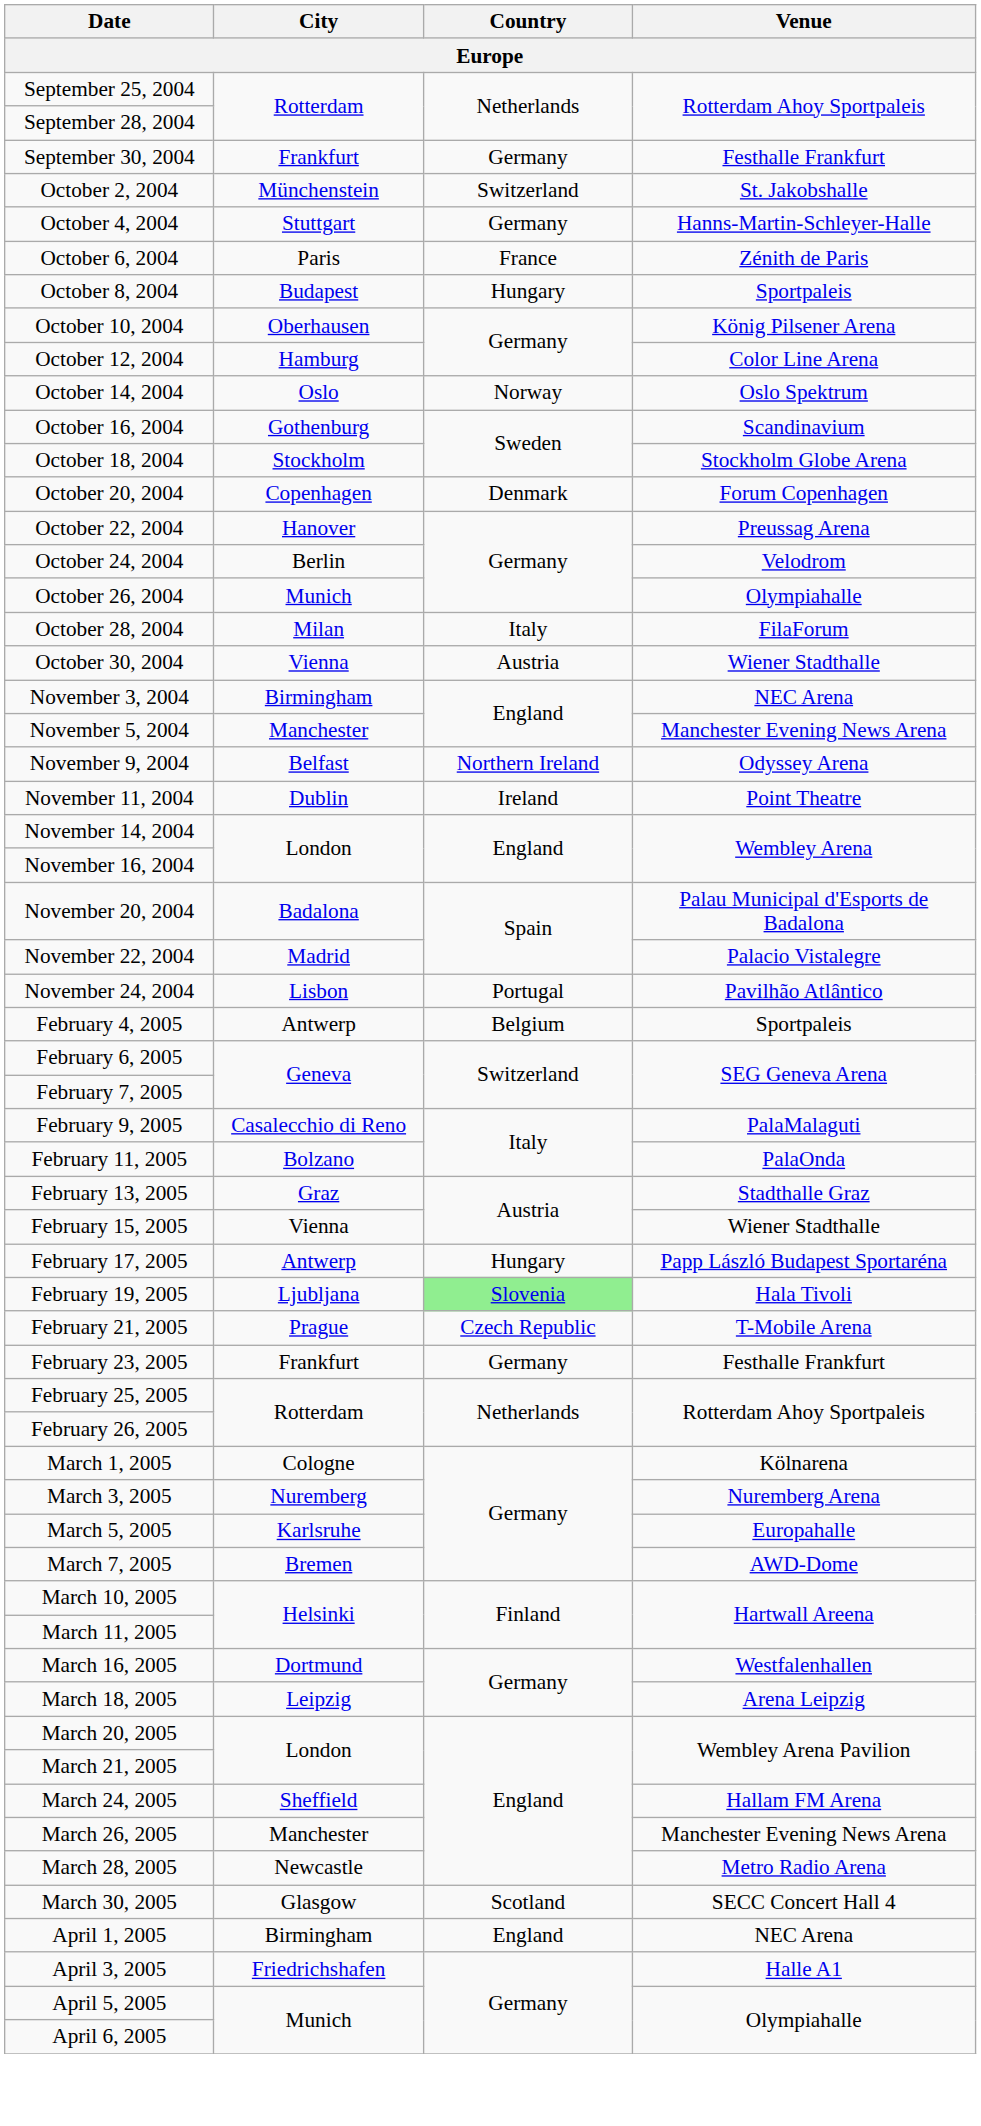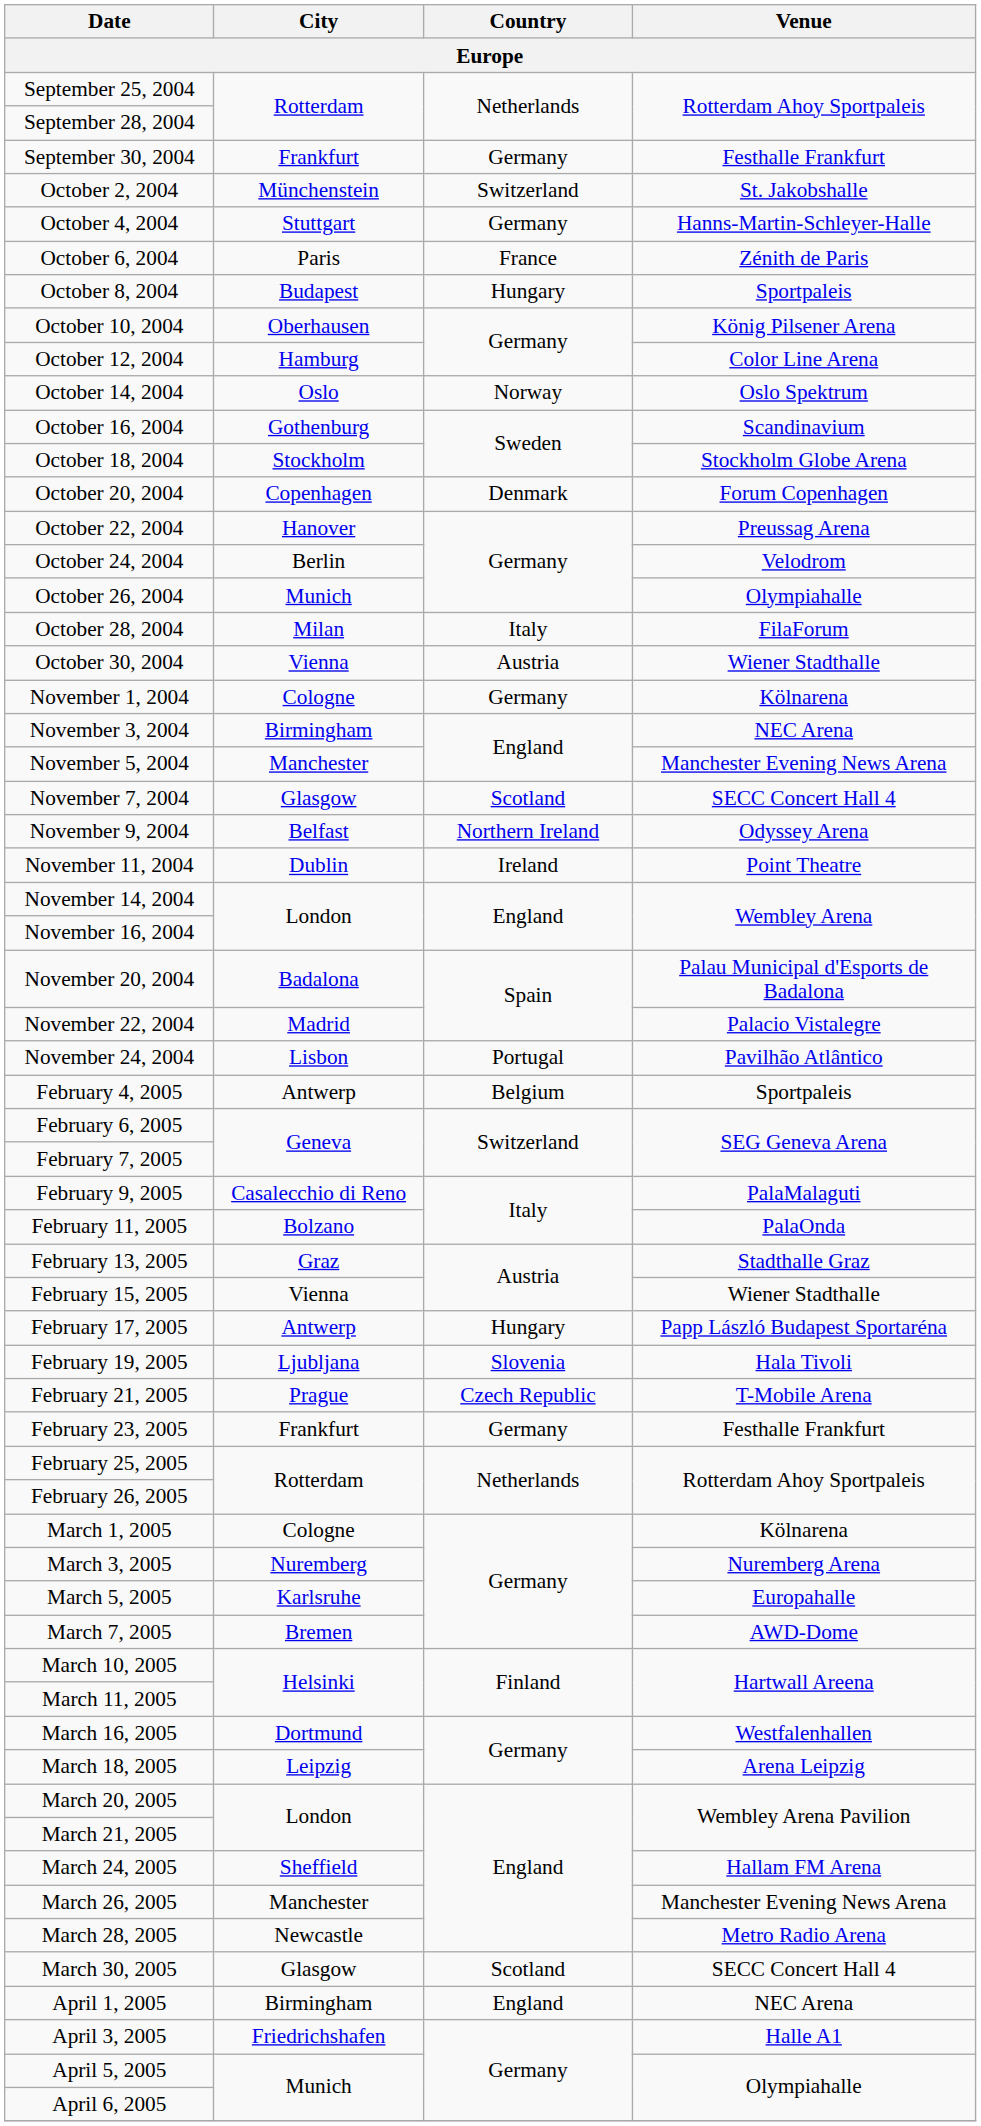 <table class="wikitable" style="text-align:center;">
 <tr>
 <th style="width:150px;">Date</th>
 <th style="width:150px;">City</th>
 <th style="width:150px;">Country</th>
 <th style="width:250px;">Venue</th>
 </tr>
 <tr>
 <th colspan="4">Europe</th>
 </tr>
 <tr>
 <td>September 25, 2004</td>
 <td rowspan="2"><a href='#'>Rotterdam</a></td>
 <td rowspan="2">Netherlands</td>
 <td rowspan="2"><a href='#'>Rotterdam Ahoy Sportpaleis</a></td>
 </tr>
 <tr>
 <td>September 28, 2004</td>
 </tr>
 <tr>
 <td>September 30, 2004</td>
 <td><a href='#'>Frankfurt</a></td>
 <td>Germany</td>
 <td><a href='#'>Festhalle Frankfurt</a></td>
 </tr>
 <tr>
 <td>October 2, 2004</td>
 <td><a href='#'>Münchenstein</a></td>
 <td>Switzerland</td>
 <td><a href='#'>St. Jakobshalle</a></td>
 </tr>
 <tr>
 <td>October 4, 2004</td>
 <td><a href='#'>Stuttgart</a></td>
 <td>Germany</td>
 <td><a href='#'>Hanns-Martin-Schleyer-Halle</a></td>
 </tr>
 <tr>
 <td>October 6, 2004</td>
 <td>Paris</td>
 <td>France</td>
 <td><a href='#'>Zénith de Paris</a></td>
 </tr>
 <tr>
 <td>October 8, 2004</td>
 <td><a href='#'>Budapest</a></td>
 <td>Hungary</td>
 <td><a href='#'>Sportpaleis</a></td>
 </tr>
 <tr>
 <td>October 10, 2004</td>
 <td><a href='#'>Oberhausen</a></td>
 <td rowspan="2">Germany</td>
 <td><a href='#'>König Pilsener Arena</a></td>
 </tr>
 <tr>
 <td>October 12, 2004</td>
 <td><a href='#'>Hamburg</a></td>
 <td><a href='#'>Color Line Arena</a></td>
 </tr>
 <tr>
 <td>October 14, 2004</td>
 <td><a href='#'>Oslo</a></td>
 <td>Norway</td>
 <td><a href='#'>Oslo Spektrum</a></td>
 </tr>
 <tr>
 <td>October 16, 2004</td>
 <td><a href='#'>Gothenburg</a></td>
 <td rowspan="2">Sweden</td>
 <td><a href='#'>Scandinavium</a></td>
 </tr>
 <tr>
 <td>October 18, 2004</td>
 <td><a href='#'>Stockholm</a></td>
 <td><a href='#'>Stockholm Globe Arena</a></td>
 </tr>
 <tr>
 <td>October 20, 2004</td>
 <td><a href='#'>Copenhagen</a></td>
 <td>Denmark</td>
 <td><a href='#'>Forum Copenhagen</a></td>
 </tr>
 <tr>
 <td>October 22, 2004</td>
 <td><a href='#'>Hanover</a></td>
 <td rowspan="3">Germany</td>
 <td><a href='#'>Preussag Arena</a></td>
 </tr>
 <tr>
 <td>October 24, 2004</td>
 <td>Berlin</td>
 <td><a href='#'>Velodrom</a></td>
 </tr>
 <tr>
 <td>October 26, 2004</td>
 <td><a href='#'>Munich</a></td>
 <td><a href='#'>Olympiahalle</a></td>
 </tr>
 <tr>
 <td>October 28, 2004</td>
 <td><a href='#'>Milan</a></td>
 <td>Italy</td>
 <td><a href='#'>FilaForum</a></td>
 </tr>
 <tr>
 <td>October 30, 2004</td>
 <td><a href='#'>Vienna</a></td>
 <td>Austria</td>
 <td><a href='#'>Wiener Stadthalle</a></td>
 </tr>
 <tr>
+<td>November 1, 2004</td>
+<td><a href='#'>Cologne</a></td>
+<td>Germany</td>
+<td><a href='#'>Kölnarena</a></td>
+</tr>
+<tr>
 <td>November 3, 2004</td>
 <td><a href='#'>Birmingham</a></td>
 <td rowspan="2">England</td>
 <td><a href='#'>NEC Arena</a></td>
 </tr>
 <tr>
 <td>November 5, 2004</td>
 <td><a href='#'>Manchester</a></td>
 <td><a href='#'>Manchester Evening News Arena</a></td>
+</tr>
+<tr>
+<td>November 7, 2004</td>
+<td><a href='#'>Glasgow</a></td>
+<td><a href='#'>Scotland</a></td>
+<td><a href='#'>SECC Concert Hall 4</a></td>
 </tr>
 <tr>
 <td>November 9, 2004</td>
 <td><a href='#'>Belfast</a></td>
 <td><a href='#'>Northern Ireland</a></td>
 <td><a href='#'>Odyssey Arena</a></td>
 </tr>
 <tr>
 <td>November 11, 2004</td>
 <td><a href='#'>Dublin</a></td>
 <td>Ireland</td>
 <td><a href='#'>Point Theatre</a></td>
 </tr>
 <tr>
 <td>November 14, 2004</td>
 <td rowspan="2">London</td>
 <td rowspan="2">England</td>
 <td rowspan="2"><a href='#'>Wembley Arena</a></td>
 </tr>
 <tr>
 <td>November 16, 2004</td>
 </tr>
 <tr>
 <td>November 20, 2004</td>
 <td><a href='#'>Badalona</a></td>
 <td rowspan="2">Spain</td>
 <td><a href='#'>Palau Municipal d'Esports de Badalona</a></td>
 </tr>
 <tr>
 <td>November 22, 2004</td>
 <td><a href='#'>Madrid</a></td>
 <td><a href='#'>Palacio Vistalegre</a></td>
 </tr>
 <tr>
 <td>November 24, 2004</td>
 <td><a href='#'>Lisbon</a></td>
 <td>Portugal</td>
 <td><a href='#'>Pavilhão Atlântico</a></td>
 </tr>
 <tr>
 <td>February 4, 2005</td>
 <td>Antwerp</td>
 <td>Belgium</td>
 <td>Sportpaleis</td>
 </tr>
 <tr>
 <td>February 6, 2005</td>
 <td rowspan="2"><a href='#'>Geneva</a></td>
 <td rowspan="2">Switzerland</td>
 <td rowspan="2"><a href='#'>SEG Geneva Arena</a></td>
 </tr>
 <tr>
 <td>February 7, 2005</td>
 </tr>
 <tr>
 <td>February 9, 2005</td>
 <td><a href='#'>Casalecchio di Reno</a></td>
 <td rowspan="2">Italy</td>
 <td><a href='#'>PalaMalaguti</a></td>
 </tr>
 <tr>
 <td>February 11, 2005</td>
 <td><a href='#'>Bolzano</a></td>
 <td><a href='#'>PalaOnda</a></td>
 </tr>
 <tr>
 <td>February 13, 2005</td>
 <td><a href='#'>Graz</a></td>
 <td rowspan="2">Austria</td>
 <td><a href='#'>Stadthalle Graz</a></td>
 </tr>
 <tr>
 <td>February 15, 2005</td>
 <td>Vienna</td>
 <td>Wiener Stadthalle</td>
 </tr>
 <tr>
 <td>February 17, 2005</td>
 <td><a href='#'>Antwerp</a></td>
 <td>Hungary</td>
 <td><a href='#'>Papp László Budapest Sportaréna</a></td>
 </tr>
 <tr>
 <td>February 19, 2005</td>
 <td><a href='#'>Ljubljana</a></td>
-<td style="background: lightgreen;"><a href='#'>Slovenia</a></td>
+<td><a href='#'>Slovenia</a></td>
 <td><a href='#'>Hala Tivoli</a></td>
 </tr>
 <tr>
 <td>February 21, 2005</td>
 <td><a href='#'>Prague</a></td>
 <td><a href='#'>Czech Republic</a></td>
 <td><a href='#'>T-Mobile Arena</a></td>
 </tr>
 <tr>
 <td>February 23, 2005</td>
 <td>Frankfurt</td>
 <td>Germany</td>
 <td>Festhalle Frankfurt</td>
 </tr>
 <tr>
 <td>February 25, 2005</td>
 <td rowspan="2">Rotterdam</td>
 <td rowspan="2">Netherlands</td>
 <td rowspan="2">Rotterdam Ahoy Sportpaleis</td>
 </tr>
 <tr>
 <td>February 26, 2005</td>
 </tr>
 <tr>
 <td>March 1, 2005</td>
 <td>Cologne</td>
 <td rowspan="4">Germany</td>
 <td>Kölnarena</td>
 </tr>
 <tr>
 <td>March 3, 2005</td>
 <td><a href='#'>Nuremberg</a></td>
 <td><a href='#'>Nuremberg Arena</a></td>
 </tr>
 <tr>
 <td>March 5, 2005</td>
 <td><a href='#'>Karlsruhe</a></td>
 <td><a href='#'>Europahalle</a></td>
 </tr>
 <tr>
 <td>March 7, 2005</td>
 <td><a href='#'>Bremen</a></td>
 <td><a href='#'>AWD-Dome</a></td>
 </tr>
 <tr>
 <td>March 10, 2005</td>
 <td rowspan="2"><a href='#'>Helsinki</a></td>
 <td rowspan="2">Finland</td>
 <td rowspan="2"><a href='#'>Hartwall Areena</a></td>
 </tr>
 <tr>
 <td>March 11, 2005</td>
 </tr>
 <tr>
 <td>March 16, 2005</td>
 <td><a href='#'>Dortmund</a></td>
 <td rowspan="2">Germany</td>
 <td><a href='#'>Westfalenhallen</a></td>
 </tr>
 <tr>
 <td>March 18, 2005</td>
 <td><a href='#'>Leipzig</a></td>
 <td><a href='#'>Arena Leipzig</a></td>
 </tr>
 <tr>
 <td>March 20, 2005</td>
 <td rowspan="2">London</td>
 <td rowspan="5">England</td>
 <td rowspan="2">Wembley Arena Pavilion</td>
 </tr>
 <tr>
 <td>March 21, 2005</td>
 </tr>
 <tr>
 <td>March 24, 2005</td>
 <td><a href='#'>Sheffield</a></td>
 <td><a href='#'>Hallam FM Arena</a></td>
 </tr>
 <tr>
 <td>March 26, 2005</td>
 <td>Manchester</td>
 <td>Manchester Evening News Arena</td>
 </tr>
 <tr>
 <td>March 28, 2005</td>
 <td>Newcastle</td>
 <td><a href='#'>Metro Radio Arena</a></td>
 </tr>
 <tr>
 <td>March 30, 2005</td>
 <td>Glasgow</td>
 <td>Scotland</td>
 <td>SECC Concert Hall 4</td>
 </tr>
 <tr>
 <td>April 1, 2005</td>
 <td>Birmingham</td>
 <td>England</td>
 <td>NEC Arena</td>
 </tr>
 <tr>
 <td>April 3, 2005</td>
 <td><a href='#'>Friedrichshafen</a></td>
 <td rowspan="3">Germany</td>
 <td><a href='#'>Halle A1</a></td>
 </tr>
 <tr>
 <td>April 5, 2005</td>
 <td rowspan="2">Munich</td>
 <td rowspan="2">Olympiahalle</td>
 </tr>
 <tr>
 <td>April 6, 2005</td>
 </tr>
 <tr>
 </tr>
 </table>
